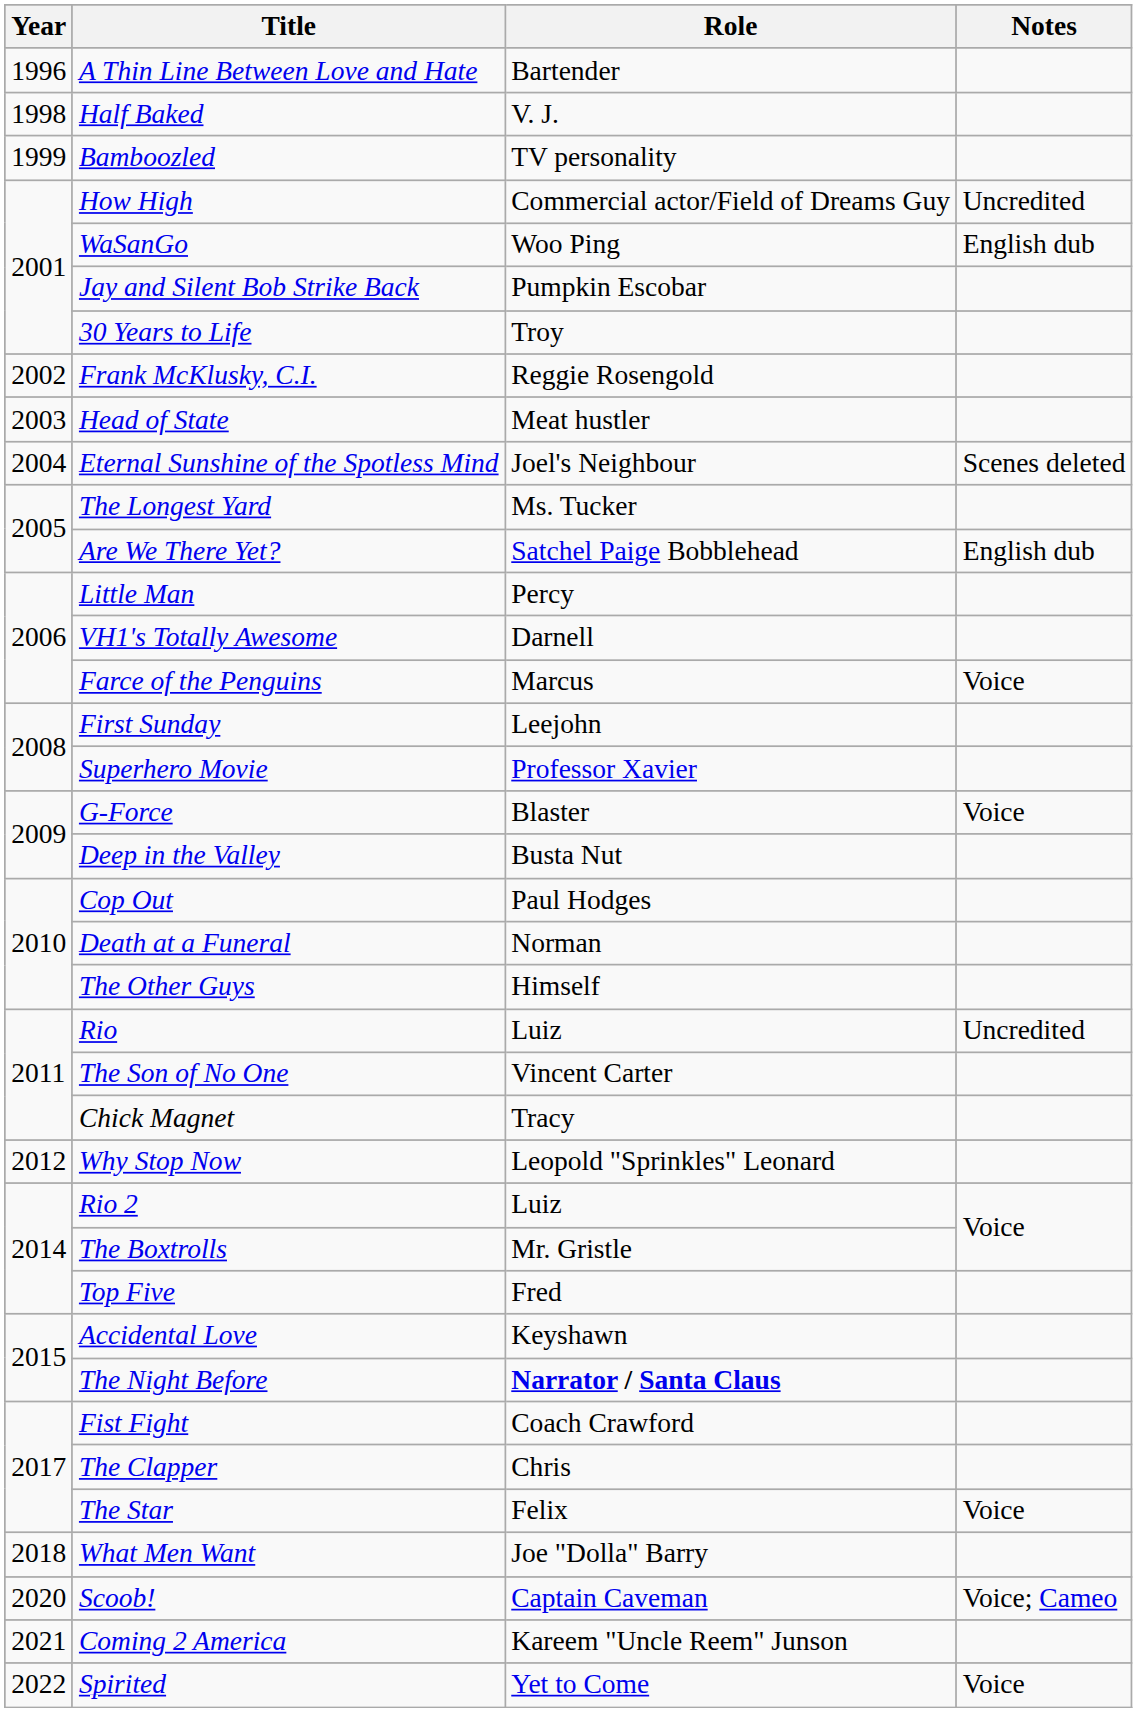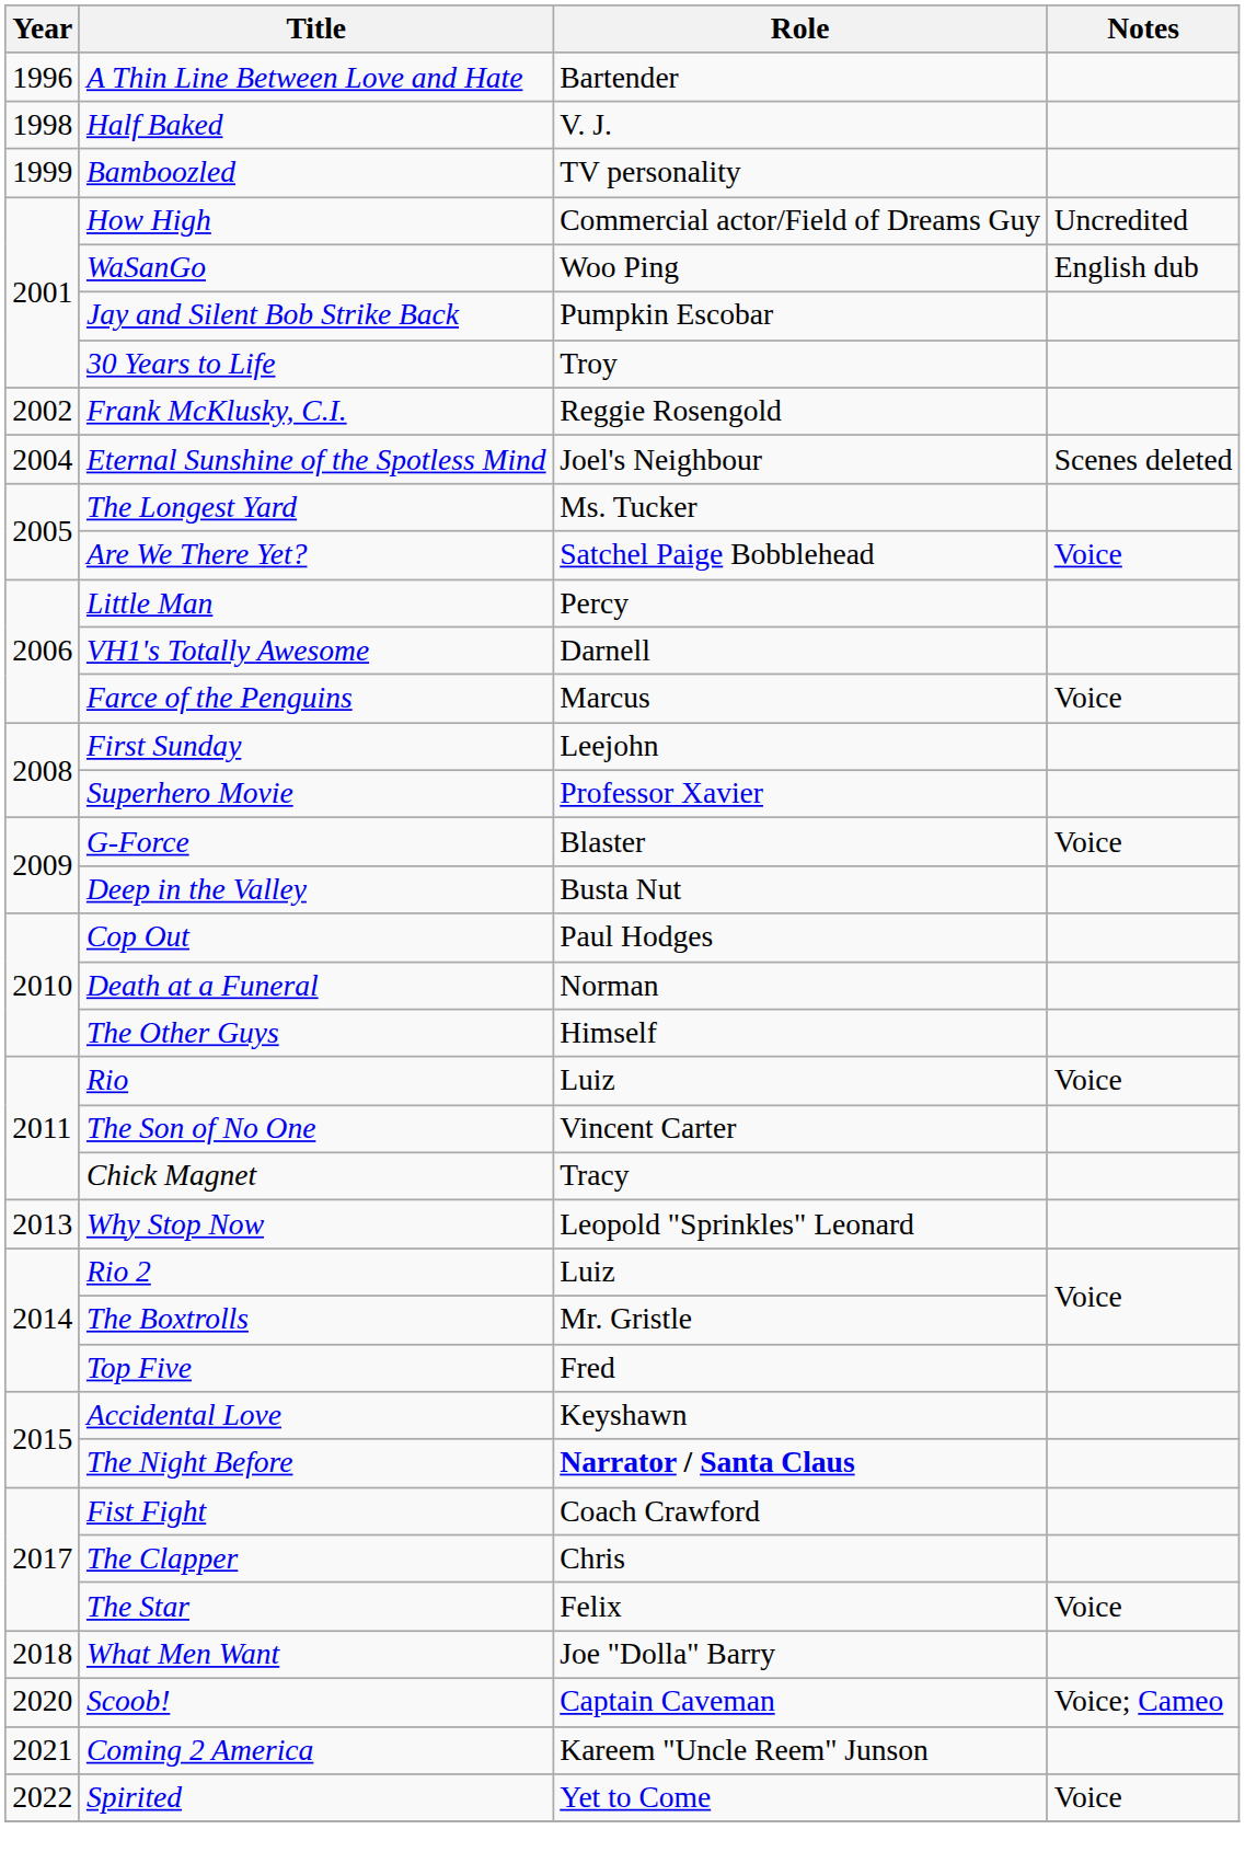 <table class="wikitable sortable">
 <tr>
 <th>Year</th>
 <th>Title</th>
 <th>Role</th>
 <th>Notes</th>
 </tr>
 <tr>
 <td>1996</td>
 <td><em><a href='#'>A Thin Line Between Love and Hate</a></em></td>
 <td>Bartender</td>
 <td></td>
 </tr>
 <tr>
 <td>1998</td>
 <td><em><a href='#'>Half Baked</a></em></td>
 <td>V. J.</td>
 <td></td>
 </tr>
 <tr>
 <td>1999</td>
 <td><em><a href='#'>Bamboozled</a></em></td>
 <td>TV personality</td>
 <td></td>
 </tr>
 <tr>
 <td rowspan=4>2001</td>
 <td><em><a href='#'>How High</a></em></td>
 <td>Commercial actor/Field of Dreams Guy</td>
 <td>Uncredited</td>
 </tr>
 <tr>
 <td><em><a href='#'>WaSanGo</a></em></td>
 <td>Woo Ping</td>
 <td>English dub</td>
 </tr>
 <tr>
 <td><em><a href='#'>Jay and Silent Bob Strike Back</a></em></td>
 <td>Pumpkin Escobar</td>
 <td></td>
 </tr>
 <tr>
 <td><em><a href='#'>30 Years to Life</a></em></td>
 <td>Troy</td>
 <td></td>
 </tr>
 <tr>
 <td>2002</td>
 <td><em><a href='#'>Frank McKlusky, C.I.</a></em></td>
 <td>Reggie Rosengold</td>
 <td></td>
 </tr>
 <tr>
-<td>2003</td>
-<td><em><a href='#'>Head of State</a></em></td>
-<td>Meat hustler</td>
-<td></td>
-</tr>
-<tr>
 <td>2004</td>
 <td><em><a href='#'>Eternal Sunshine of the Spotless Mind</a></em></td>
 <td>Joel's Neighbour</td>
 <td>Scenes deleted</td>
 </tr>
 <tr>
 <td rowspan=2>2005</td>
 <td><em><a href='#'>The Longest Yard</a></em></td>
 <td>Ms. Tucker</td>
 <td></td>
 </tr>
 <tr>
 <td><em><a href='#'>Are We There Yet?</a></em></td>
 <td><a href='#'>Satchel Paige</a> Bobblehead</td>
-<td>English dub</td>
+<td><a href='#'>Voice</a></td>
 </tr>
 <tr>
 <td rowspan=3>2006</td>
 <td><em><a href='#'>Little Man</a></em></td>
 <td>Percy</td>
 <td></td>
 </tr>
 <tr>
 <td><em><a href='#'>VH1's Totally Awesome</a></em></td>
 <td>Darnell</td>
 <td></td>
 </tr>
 <tr>
 <td><em><a href='#'>Farce of the Penguins</a></em></td>
 <td>Marcus</td>
 <td>Voice</td>
 </tr>
 <tr>
 <td rowspan=2>2008</td>
 <td><em><a href='#'>First Sunday</a></em></td>
 <td>Leejohn</td>
 <td></td>
 </tr>
 <tr>
 <td><em><a href='#'>Superhero Movie</a></em></td>
 <td><a href='#'>Professor Xavier</a></td>
 <td></td>
 </tr>
 <tr>
 <td rowspan=2>2009</td>
 <td><em><a href='#'>G-Force</a></em></td>
 <td>Blaster</td>
 <td>Voice</td>
 </tr>
 <tr>
 <td><em><a href='#'>Deep in the Valley</a></em></td>
 <td>Busta Nut</td>
 <td></td>
 </tr>
 <tr>
 <td rowspan=3>2010</td>
 <td><em><a href='#'>Cop Out</a></em></td>
 <td>Paul Hodges</td>
 <td></td>
 </tr>
 <tr>
 <td><em><a href='#'>Death at a Funeral</a></em></td>
 <td>Norman</td>
 <td></td>
 </tr>
 <tr>
 <td><em><a href='#'>The Other Guys</a></em></td>
 <td>Himself</td>
 <td></td>
 </tr>
 <tr>
 <td rowspan=3>2011</td>
 <td><em><a href='#'>Rio</a></em></td>
 <td>Luiz</td>
-<td>Uncredited</td>
+<td>Voice</td>
 </tr>
 <tr>
 <td><em><a href='#'>The Son of No One</a></em></td>
 <td>Vincent Carter</td>
 <td></td>
 </tr>
 <tr>
 <td><em>Chick Magnet</em></td>
 <td>Tracy</td>
 <td></td>
 </tr>
 <tr>
-<td>2012</td>
+<td>2013</td>
 <td><em><a href='#'>Why Stop Now</a></em></td>
 <td>Leopold "Sprinkles" Leonard</td>
 <td></td>
 </tr>
 <tr>
 <td rowspan=3>2014</td>
 <td><em><a href='#'>Rio 2</a></em></td>
 <td>Luiz</td>
 <td rowspan="2">Voice</td>
 </tr>
 <tr>
 <td><em><a href='#'>The Boxtrolls</a></em></td>
 <td>Mr. Gristle</td>
 </tr>
 <tr>
 <td><em><a href='#'>Top Five</a></em></td>
 <td>Fred</td>
 <td></td>
 </tr>
 <tr>
 <td rowspan=2>2015</td>
 <td><em><a href='#'>Accidental Love</a></em></td>
 <td>Keyshawn</td>
 <td></td>
 </tr>
 <tr>
 <td><em><a href='#'>The Night Before</a></em></td>
 <td><strong><a href='#'>Narrator</a> / <a href='#'>Santa Claus</a></strong></td>
 <td></td>
 </tr>
 <tr>
 <td rowspan=3>2017</td>
 <td><em><a href='#'>Fist Fight</a></em></td>
 <td>Coach Crawford</td>
 <td></td>
 </tr>
 <tr>
 <td><em><a href='#'>The Clapper</a></em></td>
 <td>Chris</td>
 <td></td>
 </tr>
 <tr>
 <td><em><a href='#'>The Star</a></em></td>
 <td>Felix</td>
 <td>Voice</td>
 </tr>
 <tr>
 <td>2018</td>
 <td><em><a href='#'>What Men Want</a></em></td>
 <td>Joe "Dolla" Barry</td>
 <td></td>
 </tr>
 <tr>
 <td>2020</td>
 <td><em><a href='#'>Scoob!</a></em></td>
 <td><a href='#'>Captain Caveman</a></td>
 <td>Voice; <a href='#'>Cameo</a></td>
 </tr>
 <tr>
 <td>2021</td>
 <td><em><a href='#'>Coming 2 America</a></em></td>
 <td>Kareem "Uncle Reem" Junson</td>
 <td></td>
 </tr>
 <tr>
 <td>2022</td>
 <td><em><a href='#'>Spirited</a></em></td>
 <td><a href='#'>Yet to Come</a></td>
 <td>Voice</td>
 </tr>
 <tr>
 </tr>
 </table>
